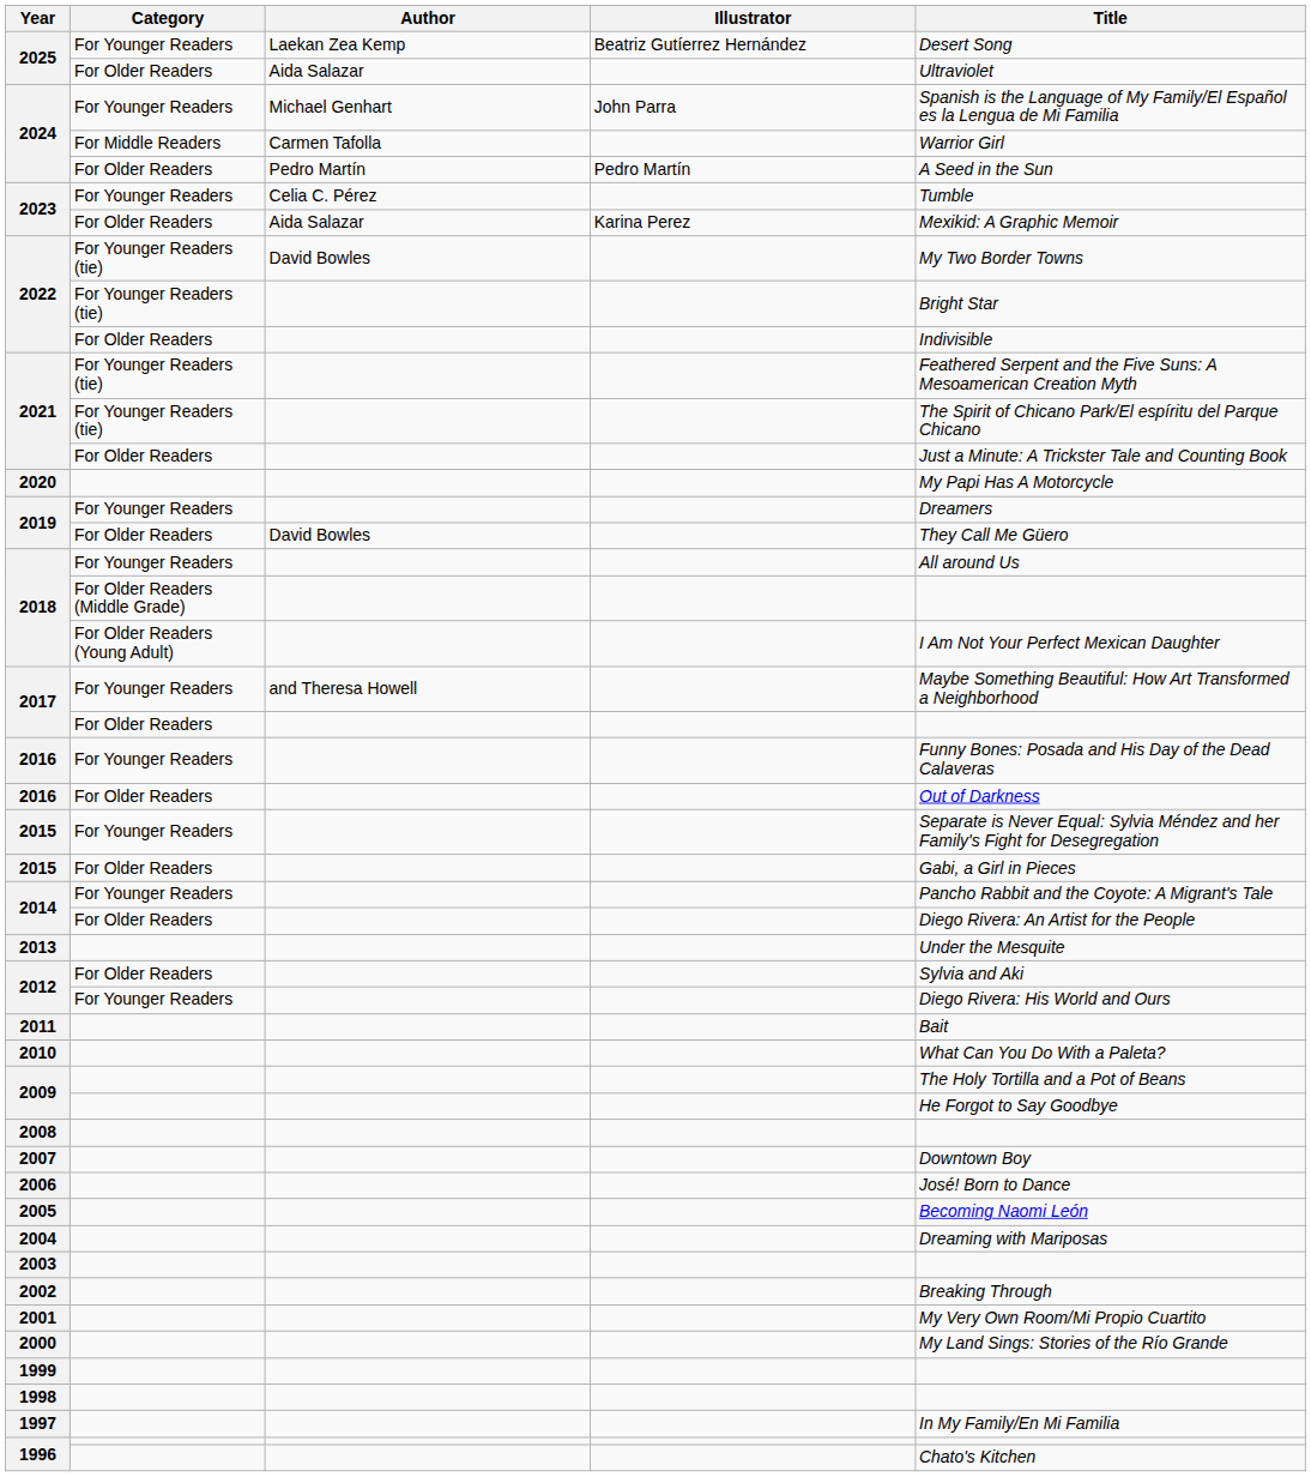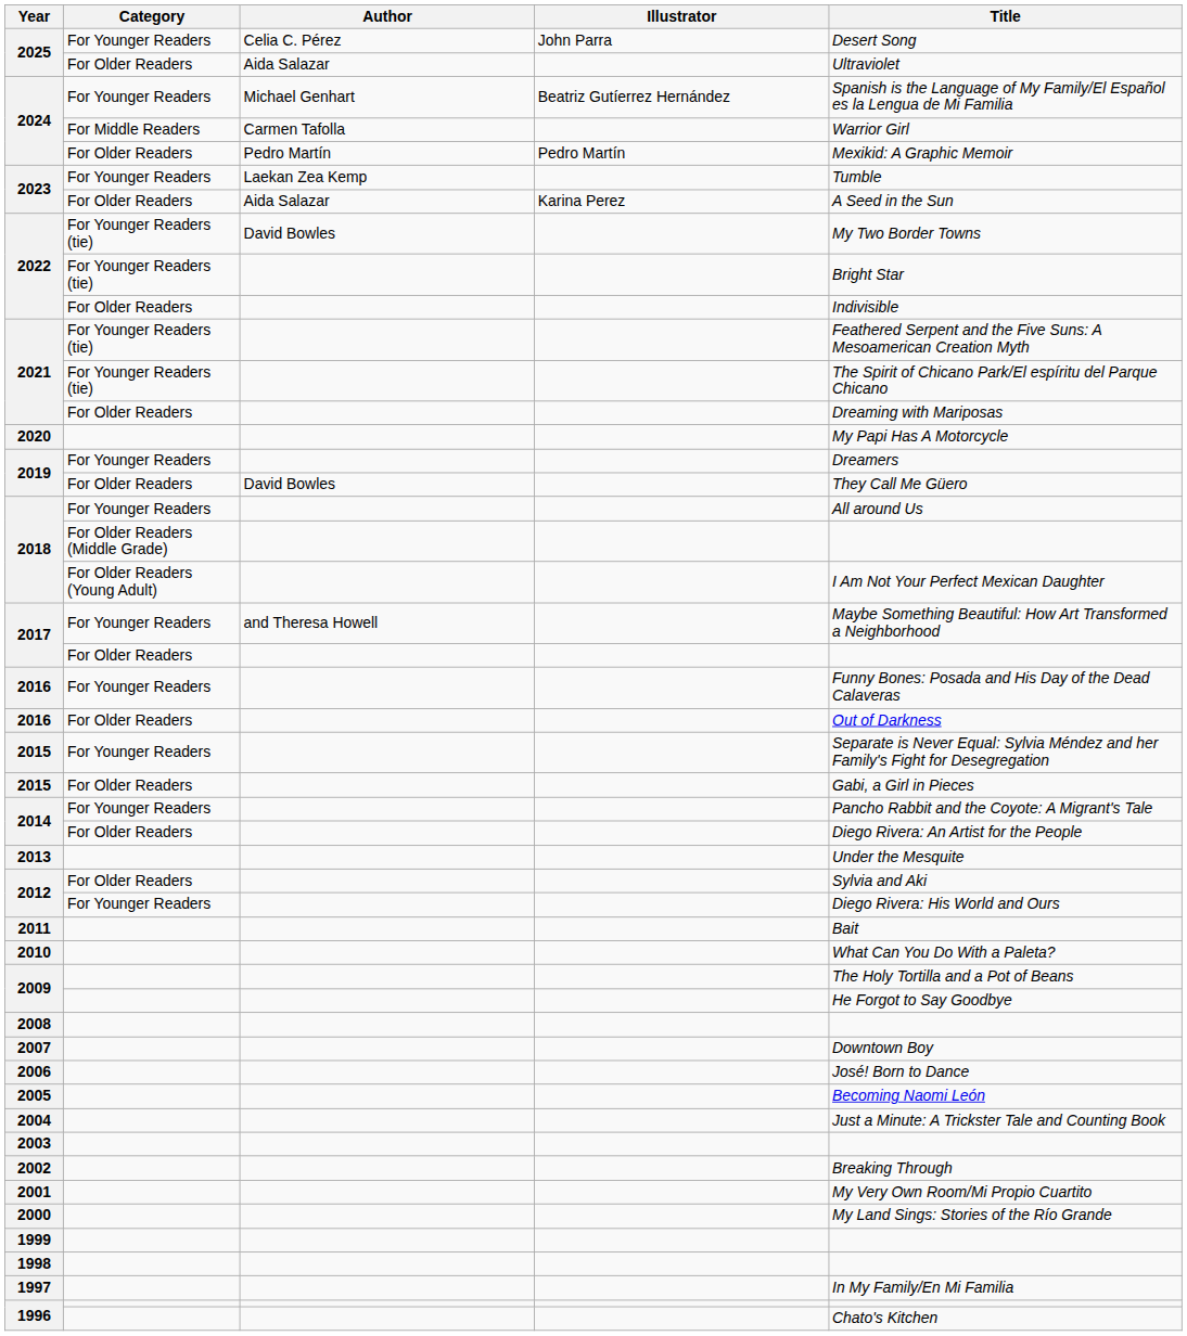 <table class="wikitable sortable">
 <tr>
 <th width="5%">Year</th>
 <th width="15%">Category</th>
 <th width="25%">Author</th>
 <th width="25%">Illustrator</th>
 <th width="30%">Title</th>
 </tr>
 <tr>
 <th rowspan="2">2025</th>
 <td>For Younger Readers</td>
-<td>Laekan Zea Kemp</td>
-<td>Beatriz Gutíerrez Hernández</td>
+<td>Celia C. Pérez</td>
+<td>John Parra</td>
 <td><em>Desert Song</em></td>
 </tr>
 <tr>
 <td>For Older Readers</td>
 <td>Aida Salazar</td>
 <td></td>
 <td><em>Ultraviolet</em></td>
 </tr>
 <tr>
 <th rowspan="3">2024</th>
 <td>For Younger Readers</td>
 <td>Michael Genhart</td>
-<td>John Parra</td>
+<td>Beatriz Gutíerrez Hernández</td>
 <td><em>Spanish is the Language of My Family/El Español es la Lengua de Mi Familia</em></td>
 </tr>
 <tr>
 <td>For Middle Readers</td>
 <td>Carmen Tafolla</td>
 <td></td>
 <td><em>Warrior Girl</em></td>
 </tr>
 <tr>
 <td>For Older Readers</td>
 <td>Pedro Martín</td>
 <td>Pedro Martín</td>
-<td><em>A Seed in the Sun</em></td>
+<td><em>Mexikid: A Graphic Memoir</em></td>
 </tr>
 <tr>
 <th rowspan="2">2023</th>
 <td>For Younger Readers</td>
-<td>Celia C. Pérez</td>
+<td>Laekan Zea Kemp</td>
 <td></td>
 <td><em>Tumble</em></td>
 </tr>
 <tr>
 <td>For Older Readers</td>
 <td>Aida Salazar</td>
 <td>Karina Perez</td>
-<td><em>Mexikid: A Graphic Memoir</em></td>
+<td><em>A Seed in the Sun</em></td>
 </tr>
 <tr>
 <th rowspan="3">2022</th>
 <td>For Younger Readers (tie)</td>
 <td>David Bowles</td>
 <td></td>
 <td><em>My Two Border Towns</em></td>
 </tr>
 <tr>
 <td>For Younger Readers (tie)</td>
 <td></td>
 <td></td>
 <td><em>Bright Star</em></td>
 </tr>
 <tr>
 <td>For Older Readers</td>
 <td></td>
 <td></td>
 <td><em>Indivisible</em></td>
 </tr>
 <tr>
 <th rowspan="3">2021</th>
 <td>For Younger Readers (tie)</td>
 <td></td>
 <td></td>
 <td><em>Feathered Serpent and the Five Suns: A Mesoamerican Creation Myth</em></td>
 </tr>
 <tr>
 <td>For Younger Readers (tie)</td>
 <td></td>
 <td></td>
 <td><em>The Spirit of Chicano Park/El espíritu del Parque Chicano</em></td>
 </tr>
 <tr>
 <td>For Older Readers</td>
 <td></td>
 <td></td>
-<td><em>Just a Minute: A Trickster Tale and Counting Book</em></td>
+<td><em>Dreaming with Mariposas</em></td>
 </tr>
 <tr>
 <th>2020</th>
 <td></td>
 <td></td>
 <td></td>
 <td><em>My Papi Has A Motorcycle</em></td>
 </tr>
 <tr>
 <th rowspan="2">2019</th>
 <td>For Younger Readers</td>
 <td></td>
 <td></td>
 <td><em>Dreamers</em></td>
 </tr>
 <tr>
 <td>For Older Readers</td>
 <td>David Bowles</td>
 <td></td>
 <td><em>They Call Me Güero</em></td>
 </tr>
 <tr>
 <th rowspan="3">2018</th>
 <td>For Younger Readers</td>
 <td></td>
 <td></td>
 <td><em>All around Us</em></td>
 </tr>
 <tr>
 <td>For Older Readers (Middle Grade)</td>
 <td></td>
 <td></td>
 <td></td>
 </tr>
 <tr>
 <td>For Older Readers (Young Adult)</td>
 <td></td>
 <td></td>
 <td><em>I Am Not Your Perfect Mexican Daughter</em></td>
 </tr>
 <tr>
 <th rowspan="2">2017</th>
 <td>For Younger Readers</td>
 <td> and Theresa Howell</td>
 <td></td>
 <td><em>Maybe Something Beautiful: How Art Transformed a Neighborhood</em></td>
 </tr>
 <tr>
 <td>For Older Readers</td>
 <td></td>
 <td></td>
 <td></td>
 </tr>
 <tr>
 <th>2016</th>
 <td>For Younger Readers</td>
 <td></td>
 <td></td>
 <td><em>Funny Bones: Posada and His Day of the Dead Calaveras</em></td>
 </tr>
 <tr>
 <th>2016</th>
 <td>For Older Readers</td>
 <td></td>
 <td></td>
 <td><em><a href='#'>Out of Darkness</a></em></td>
 </tr>
 <tr>
 <th>2015</th>
 <td>For Younger Readers</td>
 <td></td>
 <td></td>
 <td><em>Separate is Never Equal: Sylvia Méndez and her Family's Fight for Desegregation</em></td>
 </tr>
 <tr>
 <th>2015</th>
 <td>For Older Readers</td>
 <td></td>
 <td></td>
 <td><em>Gabi, a Girl in Pieces</em></td>
 </tr>
 <tr>
 <th rowspan="2">2014</th>
 <td>For Younger Readers</td>
 <td></td>
 <td></td>
 <td><em>Pancho Rabbit and the Coyote: A Migrant's Tale</em></td>
 </tr>
 <tr>
 <td>For Older Readers</td>
 <td></td>
 <td></td>
 <td><em>Diego Rivera: An Artist for the People</em></td>
 </tr>
 <tr>
 <th>2013</th>
 <td></td>
 <td></td>
 <td></td>
 <td><em>Under the Mesquite</em></td>
 </tr>
 <tr>
 <th rowspan="2">2012</th>
 <td>For Older Readers</td>
 <td></td>
 <td></td>
 <td><em>Sylvia and Aki</em></td>
 </tr>
 <tr>
 <td>For Younger Readers</td>
 <td></td>
 <td></td>
 <td><em>Diego Rivera: His World and Ours</em></td>
 </tr>
 <tr>
 <th>2011</th>
 <td></td>
 <td></td>
 <td></td>
 <td><em>Bait</em></td>
 </tr>
 <tr>
 <th>2010</th>
 <td></td>
 <td></td>
 <td></td>
 <td><em>What Can You Do With a Paleta?</em></td>
 </tr>
 <tr>
 <th rowspan="2">2009</th>
 <td></td>
 <td></td>
 <td></td>
 <td><em>The Holy Tortilla and a Pot of Beans</em></td>
 </tr>
 <tr>
 <td></td>
 <td></td>
 <td></td>
 <td><em>He Forgot to Say Goodbye</em></td>
 </tr>
 <tr>
 <th>2008</th>
 <td></td>
 <td></td>
 <td></td>
 <td></td>
 </tr>
 <tr>
 <th>2007</th>
 <td></td>
 <td></td>
 <td></td>
 <td><em>Downtown Boy</em></td>
 </tr>
 <tr>
 <th>2006</th>
 <td></td>
 <td></td>
 <td></td>
 <td><em>José! Born to Dance</em></td>
 </tr>
 <tr>
 <th>2005</th>
 <td></td>
 <td></td>
 <td></td>
 <td><em><a href='#'>Becoming Naomi León</a></em></td>
 </tr>
 <tr>
 <th>2004</th>
 <td></td>
 <td></td>
 <td></td>
-<td><em>Dreaming with Mariposas</em></td>
+<td><em>Just a Minute: A Trickster Tale and Counting Book</em></td>
 </tr>
 <tr>
 <th>2003</th>
 <td></td>
 <td></td>
 <td></td>
 <td></td>
 </tr>
 <tr>
 <th>2002</th>
 <td></td>
 <td></td>
 <td></td>
 <td><em>Breaking Through</em></td>
 </tr>
 <tr>
 <th>2001</th>
 <td></td>
 <td></td>
 <td></td>
 <td><em>My Very Own Room/Mi Propio Cuartito</em></td>
 </tr>
 <tr>
 <th>2000</th>
 <td></td>
 <td></td>
 <td></td>
 <td><em>My Land Sings: Stories of the Río Grande</em></td>
 </tr>
 <tr>
 <th>1999</th>
 <td></td>
 <td></td>
 <td></td>
 <td></td>
 </tr>
 <tr>
 <th>1998</th>
 <td></td>
 <td></td>
 <td></td>
 <td></td>
 </tr>
 <tr>
 <th>1997</th>
 <td></td>
 <td></td>
 <td></td>
 <td><em>In My Family/En Mi Familia</em></td>
 </tr>
 <tr>
 <th rowspan="2">1996</th>
 <td></td>
 <td></td>
 <td></td>
 <td></td>
 </tr>
 <tr>
 <td></td>
 <td></td>
 <td></td>
 <td><em>Chato's Kitchen</em></td>
 </tr>
 </table>
